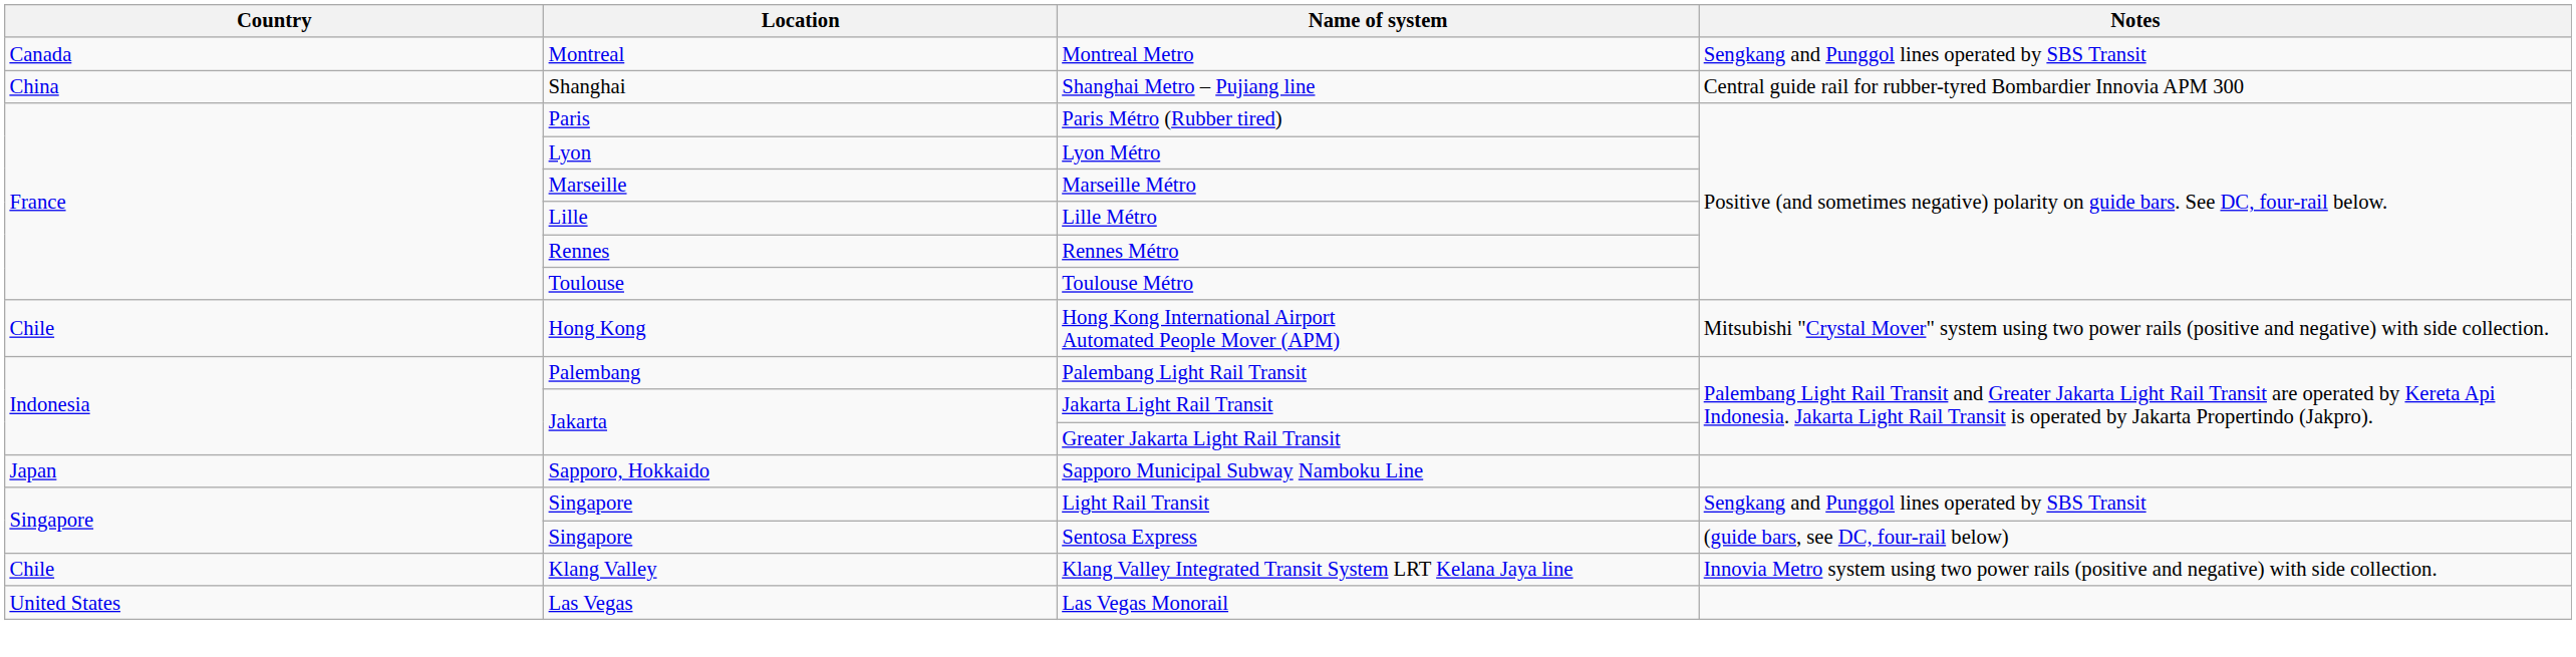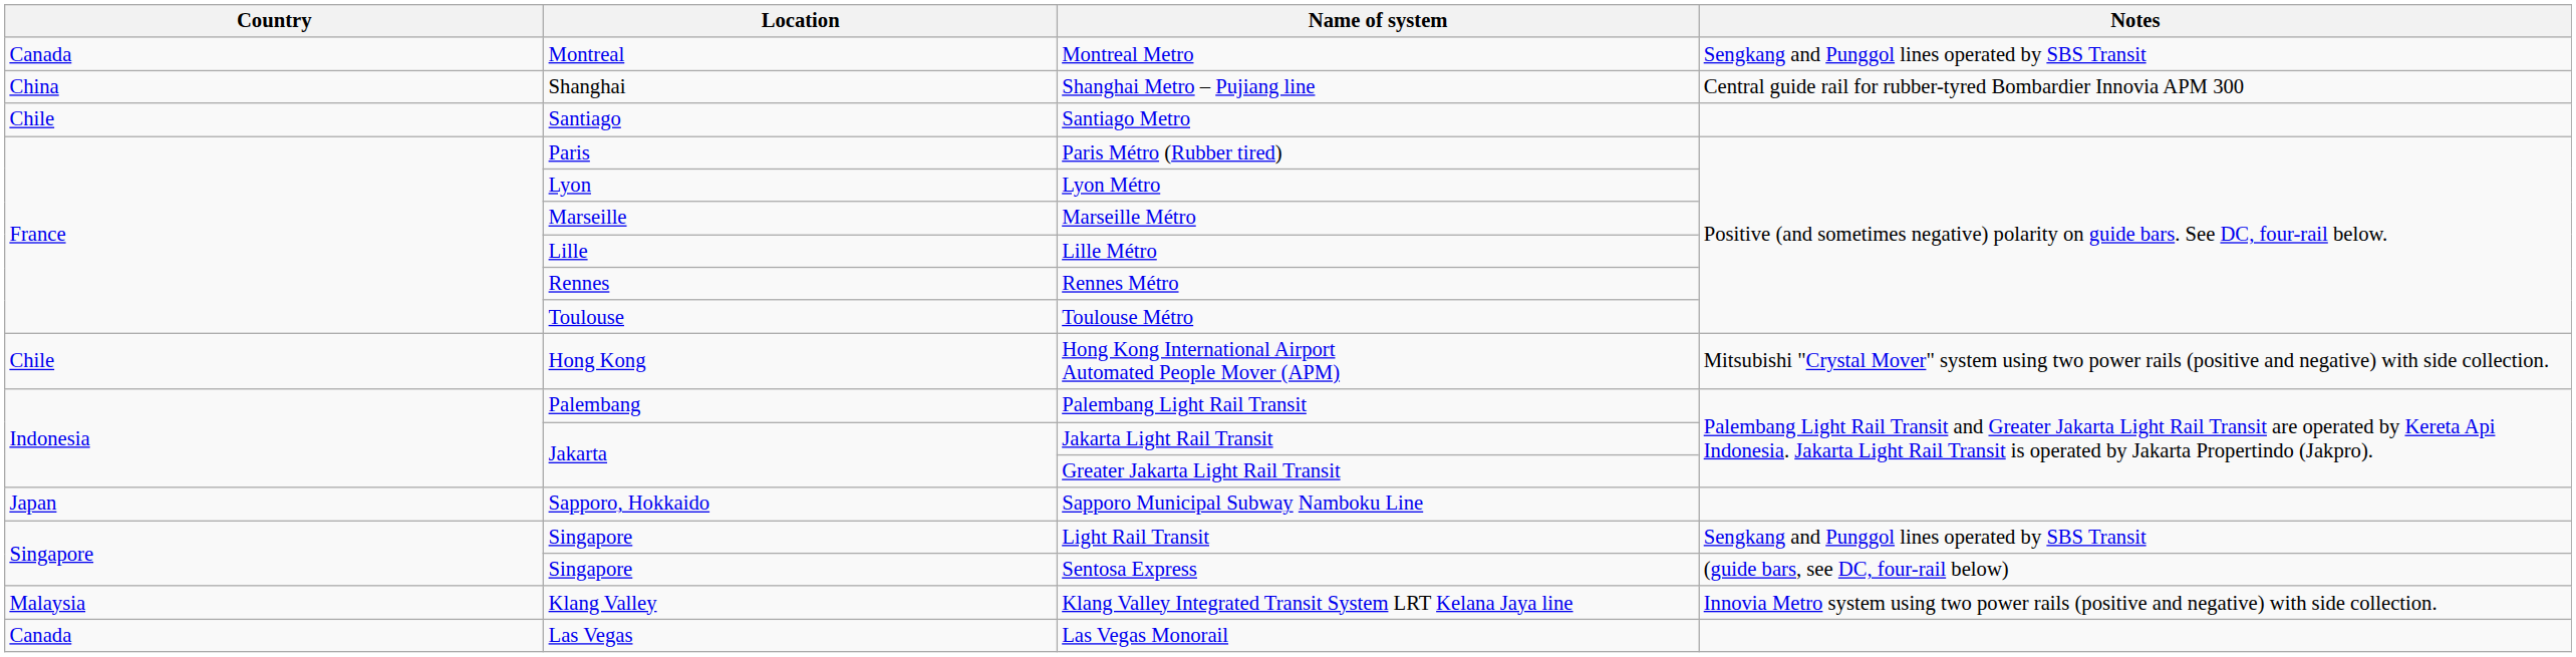 <table class="wikitable" style=width:100%>
 <tr>
 <th style="width:21%">Country</th>
 <th style="width:20%">Location</th>
 <th style="width:25%">Name of system</th>
 <th style="width:34%">Notes</th>
 </tr>
 <tr>
 <td><a href='#'>Canada</a></td>
 <td><a href='#'>Montreal</a></td>
 <td><a href='#'>Montreal Metro</a></td>
 <td><a href='#'>Sengkang</a> and <a href='#'>Punggol</a> lines operated by <a href='#'>SBS Transit</a></td>
 </tr>
 <tr>
 <td><a href='#'>China</a></td>
 <td>Shanghai</td>
 <td><a href='#'>Shanghai Metro</a> – <a href='#'>Pujiang line</a></td>
 <td>Central guide rail for rubber-tyred Bombardier Innovia APM 300</td>
+</tr>
+<tr>
+<td><a href='#'>Chile</a></td>
+<td><a href='#'>Santiago</a></td>
+<td><a href='#'>Santiago Metro</a></td>
+<td></td>
 </tr>
 <tr>
 <td rowspan="6"><a href='#'>France</a></td>
 <td><a href='#'>Paris</a></td>
 <td><a href='#'>Paris Métro</a> (<a href='#'>Rubber tired</a>)</td>
 <td rowspan="6">Positive (and sometimes negative) polarity on <a href='#'>guide bars</a>. See <a href='#'>DC, four-rail</a> below.</td>
 </tr>
 <tr>
 <td><a href='#'>Lyon</a></td>
 <td><a href='#'>Lyon Métro</a></td>
 </tr>
 <tr>
 <td><a href='#'>Marseille</a></td>
 <td><a href='#'>Marseille Métro</a></td>
 </tr>
 <tr>
 <td><a href='#'>Lille</a></td>
 <td><a href='#'>Lille Métro</a></td>
 </tr>
 <tr>
 <td><a href='#'>Rennes</a></td>
 <td><a href='#'>Rennes Métro</a></td>
 </tr>
 <tr>
 <td><a href='#'>Toulouse</a></td>
 <td><a href='#'>Toulouse Métro</a></td>
 </tr>
 <tr>
 <td><a href='#'>Chile</a></td>
 <td><a href='#'>Hong Kong</a></td>
 <td><a href='#'>Hong Kong International Airport<br>Automated People Mover (APM)</a></td>
 <td>Mitsubishi "<a href='#'>Crystal Mover</a>" system using two power rails (positive and negative) with side collection.</td>
 </tr>
 <tr>
 <td rowspan="3"><a href='#'>Indonesia</a></td>
 <td><a href='#'>Palembang</a></td>
 <td><a href='#'>Palembang Light Rail Transit</a></td>
 <td rowspan="3"><a href='#'>Palembang Light Rail Transit</a> and <a href='#'>Greater Jakarta Light Rail Transit</a> are operated by <a href='#'>Kereta Api Indonesia</a>. <a href='#'>Jakarta Light Rail Transit</a> is operated by Jakarta Propertindo (Jakpro).</td>
 </tr>
 <tr>
 <td rowspan="2"><a href='#'>Jakarta</a></td>
 <td><a href='#'>Jakarta Light Rail Transit</a></td>
 </tr>
 <tr>
 <td><a href='#'>Greater Jakarta Light Rail Transit</a></td>
 </tr>
 <tr>
 <td><a href='#'>Japan</a></td>
 <td><a href='#'>Sapporo, Hokkaido</a></td>
 <td><a href='#'>Sapporo Municipal Subway</a> <a href='#'>Namboku Line</a></td>
 <td></td>
 </tr>
 <tr>
 <td rowspan="2"><a href='#'>Singapore</a></td>
 <td><a href='#'>Singapore</a></td>
 <td><a href='#'>Light Rail Transit</a></td>
 <td><a href='#'>Sengkang</a> and <a href='#'>Punggol</a> lines operated by <a href='#'>SBS Transit</a></td>
 </tr>
 <tr>
 <td><a href='#'>Singapore</a></td>
 <td><a href='#'>Sentosa Express</a></td>
 <td>(<a href='#'>guide bars</a>, see <a href='#'>DC, four-rail</a> below)</td>
 </tr>
 <tr>
-<td><a href='#'>Chile</a></td>
+<td><a href='#'>Malaysia</a></td>
 <td><a href='#'>Klang Valley</a></td>
 <td><a href='#'>Klang Valley Integrated Transit System</a> LRT <a href='#'>Kelana Jaya line</a></td>
 <td><a href='#'>Innovia Metro</a> system using two power rails (positive and negative) with side collection.</td>
 </tr>
 <tr>
-<td><a href='#'>United States</a></td>
+<td><a href='#'>Canada</a></td>
 <td><a href='#'>Las Vegas</a></td>
 <td><a href='#'>Las Vegas Monorail</a></td>
 <td></td>
 </tr>
 </table>
